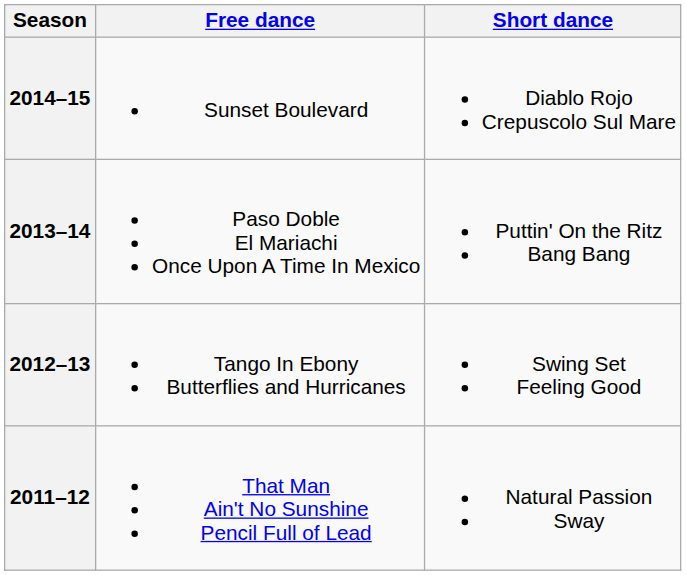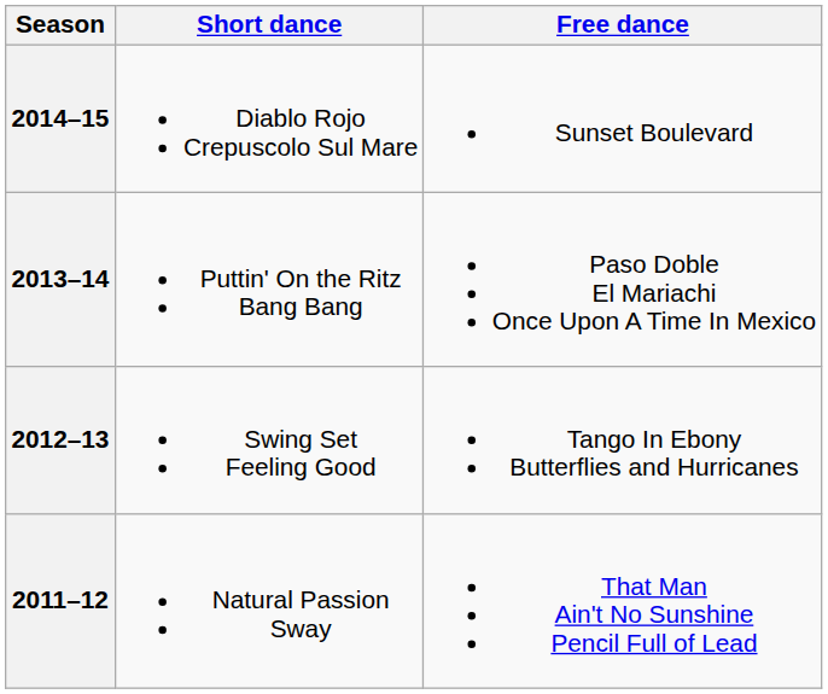 <table class="wikitable" style="text-align:center">
 <tr>
 <th>Season</th>
+<th><a href='#'>Short dance</a></th>
 <th><a href='#'>Free dance</a></th>
-<th><a href='#'>Short dance</a></th>
 </tr>
 <tr>
 <th>2014–15 <br> </th>
+<td><br><ul><li> Diablo Rojo <br></li><li> Crepuscolo Sul Mare <br></li></ul></td>
 <td><br><ul><li>Sunset Boulevard <br></li></ul></td>
-<td><br><ul><li> Diablo Rojo <br></li><li> Crepuscolo Sul Mare <br></li></ul></td>
 </tr>
 <tr>
 <th>2013–14 <br> </th>
+<td><br><ul><li>Puttin' On the Ritz <br></li><li>Bang Bang</li></ul></td>
 <td><br><ul><li>Paso Doble</li><li>El Mariachi</li><li>Once Upon A Time In Mexico <br></li></ul></td>
-<td><br><ul><li>Puttin' On the Ritz <br></li><li>Bang Bang</li></ul></td>
 </tr>
 <tr>
 <th>2012–13 <br> </th>
+<td><br><ul><li>Swing Set <br></li><li>Feeling Good <br></li></ul></td>
 <td><br><ul><li>Tango In Ebony <br></li><li>Butterflies and Hurricanes <br></li></ul></td>
-<td><br><ul><li>Swing Set <br></li><li>Feeling Good <br></li></ul></td>
 </tr>
 <tr>
 <th>2011–12 <br> </th>
+<td><br><ul><li>Natural Passion <br></li><li>Sway</li></ul></td>
 <td><br><ul><li><a href='#'>That Man</a> <br></li><li><a href='#'>Ain't No Sunshine</a> <br></li><li><a href='#'>Pencil Full of Lead</a> <br></li></ul></td>
-<td><br><ul><li>Natural Passion <br></li><li>Sway</li></ul></td>
 </tr>
 </table>
